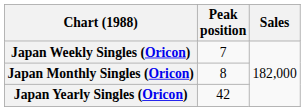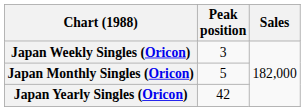 <table class="wikitable sortable plainrowheaders" style="text-align:center;">
 <tr>
 <th scope="col">Chart (1988)</th>
 <th scope="col">Peak<br>position</th>
 <th scope="col">Sales</th>
 </tr>
 <tr>
 <th scope="row">Japan Weekly Singles (<a href='#'>Oricon</a>)</th>
-<td style="text-align:center;">7</td>
+<td style="text-align:center;">3</td>
 <td rowspan="3" style="text-align:left;">182,000</td>
 </tr>
 <tr>
 <th scope="row">Japan Monthly Singles (<a href='#'>Oricon</a>)</th>
-<td style="text-align:center;">8</td>
+<td style="text-align:center;">5</td>
 </tr>
 <tr>
 <th scope="row">Japan Yearly Singles (<a href='#'>Oricon</a>)</th>
 <td style="text-align:center;">42</td>
 </tr>
 </table>
